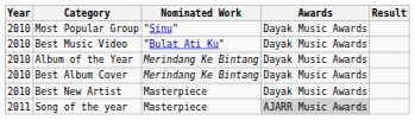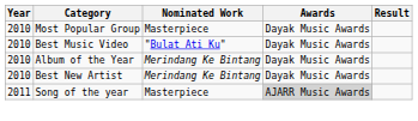 <table class="wikitable">
 <tr>
 <th>Year</th>
 <th>Category</th>
 <th>Nominated Work</th>
 <th>Awards</th>
 <th>Result</th>
 </tr>
 <tr>
 <td>2010</td>
 <td>Most Popular Group</td>
-<td>"<a href='#'>Sinu</a>"</td>
+<td>Masterpiece</td>
 <td>Dayak Music Awards</td>
 <td></td>
 </tr>
 <tr>
 <td>2010</td>
 <td>Best Music Video</td>
 <td>"<a href='#'>Bulat Ati Ku</a>"</td>
 <td>Dayak Music Awards</td>
 <td></td>
 </tr>
 <tr>
 <td>2010</td>
 <td>Album of the Year</td>
 <td><em>Merindang Ke Bintang</em></td>
 <td>Dayak Music Awards</td>
 <td></td>
 </tr>
 <tr>
 <td>2010</td>
-<td>Best Album Cover</td>
+<td>Best New Artist</td>
 <td><em>Merindang Ke Bintang</em></td>
-<td>Dayak Music Awards</td>
-<td></td>
-</tr>
-<tr>
-<td>2010</td>
-<td>Best New Artist</td>
-<td>Masterpiece</td>
 <td>Dayak Music Awards</td>
 <td></td>
 </tr>
 <tr>
 <td>2011</td>
 <td>Song of the year</td>
 <td>Masterpiece</td>
 <td style="background: lightgrey;">AJARR Music Awards</td>
 <td></td>
 </tr>
 </table>
